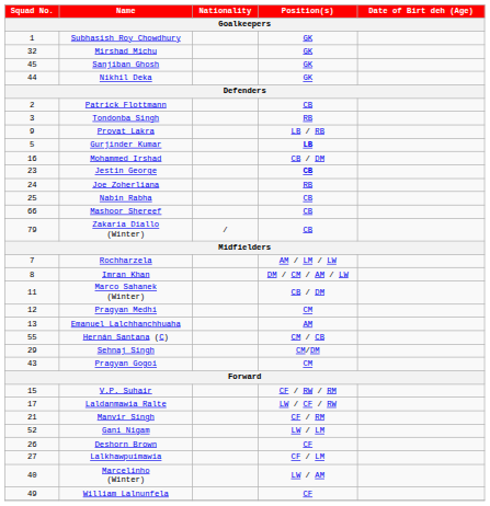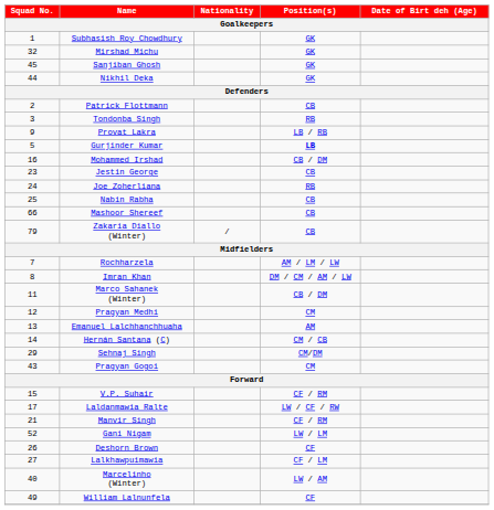 <table class="wikitable" style="text-align:center; font-size:90%; width:80%;">
 <tr>
 <th style="background:#FF0000; color:White; text-align:center;">Squad No.</th>
 <th style="background:#FF0000; color:White; text-align:center;">Name</th>
 <th style="background:#FF0000; color:White; text-align:center;">Nationality</th>
 <th style="background:#FF0000; color:White; text-align:center;">Position(s)</th>
 <th style="background:#FF0000; color:White; text-align:center;">Date of Birt deh (Age)</th>
 </tr>
 <tr>
 <th colspan="5" style="background:; text-align:center;"><strong>Goalkeepers</strong></th>
 </tr>
 <tr>
 <td>1</td>
 <td><a href='#'>Subhasish Roy Chowdhury</a></td>
 <td></td>
 <td><a href='#'>GK</a></td>
 <td></td>
 </tr>
 <tr>
 <td>32</td>
 <td><a href='#'>Mirshad Michu</a></td>
 <td></td>
 <td><a href='#'>GK</a></td>
 <td></td>
 </tr>
 <tr>
 <td>45</td>
 <td><a href='#'>Sanjiban Ghosh</a></td>
 <td></td>
 <td><a href='#'>GK</a></td>
 <td></td>
 </tr>
 <tr>
 <td>44</td>
 <td><a href='#'>Nikhil Deka</a></td>
 <td></td>
 <td><a href='#'>GK</a></td>
 <td></td>
 </tr>
 <tr>
 <th colspan="5" style="background:; text-align:center;"><strong>Defenders</strong></th>
 </tr>
 <tr>
 <td>2</td>
 <td><a href='#'>Patrick Flottmann</a></td>
 <td></td>
 <td><a href='#'>CB</a></td>
 <td></td>
 </tr>
 <tr>
 <td>3</td>
 <td><a href='#'>Tondonba Singh</a></td>
 <td></td>
 <td><a href='#'>RB</a></td>
 <td></td>
 </tr>
 <tr>
 <td>9</td>
 <td><a href='#'>Provat Lakra</a></td>
 <td></td>
 <td><a href='#'>LB</a> / <a href='#'>RB</a></td>
 <td></td>
 </tr>
 <tr>
 <td>5</td>
 <td><a href='#'>Gurjinder Kumar</a></td>
 <td></td>
 <td><strong><a href='#'>LB</a></strong></td>
 <td></td>
 </tr>
 <tr>
 <td>16</td>
 <td><a href='#'>Mohammed Irshad</a></td>
 <td></td>
 <td><a href='#'>CB</a> / <a href='#'>DM</a></td>
 <td></td>
 </tr>
 <tr>
 <td>23</td>
 <td><a href='#'>Jestin George</a></td>
 <td></td>
-<td><strong><a href='#'>CB</a></strong></td>
+<td><a href='#'>CB</a></td>
 <td></td>
 </tr>
 <tr>
 <td>24</td>
 <td><a href='#'>Joe Zoherliana</a></td>
 <td></td>
 <td><a href='#'>RB</a></td>
 <td></td>
 </tr>
 <tr>
 <td>25</td>
 <td><a href='#'>Nabin Rabha</a></td>
 <td></td>
 <td><a href='#'>CB</a></td>
 <td></td>
 </tr>
 <tr>
 <td>66</td>
 <td><a href='#'>Mashoor Shereef</a></td>
 <td></td>
 <td><a href='#'>CB</a></td>
 <td></td>
 </tr>
 <tr>
 <td>79</td>
 <td><a href='#'>Zakaria Diallo</a><br>(Winter)</td>
 <td> / </td>
 <td><a href='#'>CB</a></td>
 <td></td>
 </tr>
 <tr>
 <th colspan="5" style="background:; text-align:center;"><strong>Midfielders</strong></th>
 </tr>
 <tr>
 <td>7</td>
 <td><a href='#'>Rochharzela</a></td>
 <td></td>
 <td><a href='#'>AM</a> / <a href='#'>LM</a> / <a href='#'>LW</a></td>
 <td></td>
 </tr>
 <tr>
 <td>8</td>
 <td><a href='#'>Imran Khan</a></td>
 <td></td>
 <td><a href='#'>DM</a> / <a href='#'>CM</a> / <a href='#'>AM</a> / <a href='#'>LW</a></td>
 <td></td>
 </tr>
 <tr>
 <td>11</td>
 <td><a href='#'>Marco Sahanek</a><br>(Winter)</td>
 <td></td>
 <td><a href='#'>CB</a> / <a href='#'>DM</a></td>
 <td></td>
 </tr>
 <tr>
 <td>12</td>
 <td><a href='#'>Pragyan Medhi</a></td>
 <td></td>
 <td><a href='#'>CM</a></td>
 <td></td>
 </tr>
 <tr>
 <td>13</td>
 <td><a href='#'>Emanuel Lalchhanchhuaha</a></td>
 <td></td>
 <td><a href='#'>AM</a></td>
 <td></td>
 </tr>
 <tr>
-<td>55</td>
+<td>14</td>
 <td><a href='#'>Hernán Santana</a> (<a href='#'>C</a>)</td>
 <td></td>
 <td><a href='#'>CM</a> / <a href='#'>CB</a></td>
 <td></td>
 </tr>
 <tr>
 <td>29</td>
 <td><a href='#'>Sehnaj Singh</a></td>
 <td></td>
 <td><a href='#'>CM</a>/<a href='#'>DM</a></td>
 <td></td>
 </tr>
 <tr>
 <td>43</td>
 <td><a href='#'>Pragyan Gogoi</a></td>
 <td></td>
 <td><a href='#'>CM</a></td>
 <td></td>
 </tr>
 <tr>
 <th colspan="5" style="background:; text-align:center;"><strong>Forward</strong></th>
 </tr>
 <tr>
 <td>15</td>
 <td><a href='#'>V.P. Suhair</a></td>
 <td></td>
-<td><a href='#'>CF</a> / <a href='#'>RW</a> / <a href='#'>RM</a></td>
+<td><a href='#'>CF</a> / <a href='#'>RM</a></td>
 <td></td>
 </tr>
 <tr>
 <td>17</td>
 <td><a href='#'>Laldanmawia Ralte</a></td>
 <td></td>
 <td><a href='#'>LW</a> / <a href='#'>CF</a> /  <a href='#'>RW</a></td>
 <td></td>
 </tr>
 <tr>
 <td>21</td>
 <td><a href='#'>Manvir Singh</a></td>
 <td></td>
 <td><a href='#'>CF</a> / <a href='#'>RM</a></td>
 <td></td>
 </tr>
 <tr>
 <td>52</td>
 <td><a href='#'>Gani Nigam</a></td>
 <td></td>
 <td><a href='#'>LW</a> / <a href='#'>LM</a></td>
 <td></td>
 </tr>
 <tr>
 <td>26</td>
 <td><a href='#'>Deshorn Brown</a></td>
 <td></td>
 <td><a href='#'>CF</a></td>
 <td></td>
 </tr>
 <tr>
 <td>27</td>
 <td><a href='#'>Lalkhawpuimawia</a></td>
 <td></td>
 <td><a href='#'>CF</a> / <a href='#'>LM</a></td>
 <td></td>
 </tr>
 <tr>
 <td>40</td>
 <td><a href='#'>Marcelinho</a><br>(Winter)</td>
 <td></td>
 <td><a href='#'>LW</a> / <a href='#'>AM</a></td>
 <td></td>
 </tr>
 <tr>
 <td>49</td>
 <td><a href='#'>William Lalnunfela</a></td>
 <td></td>
 <td><a href='#'>CF</a></td>
 <td></td>
 </tr>
 <tr>
 </tr>
 </table>
